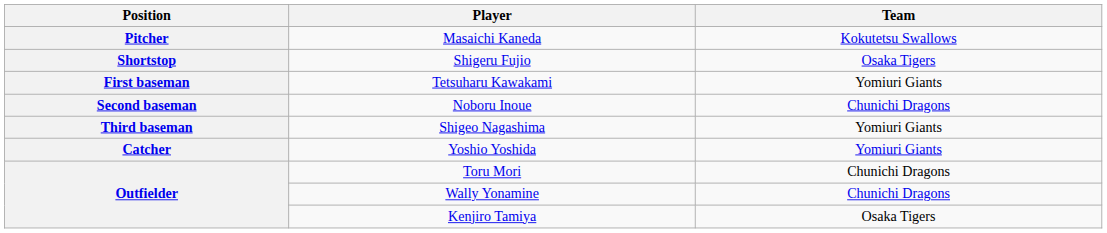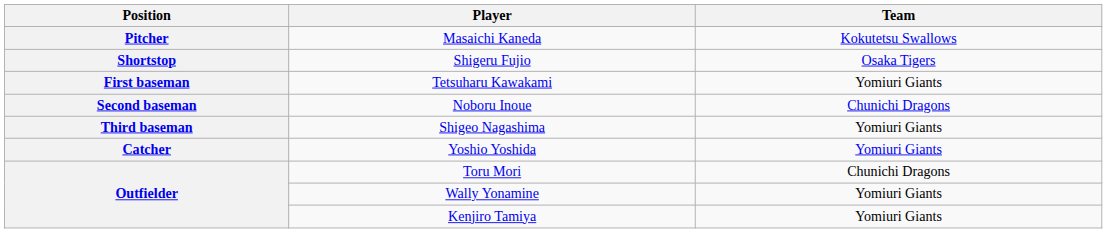 <table class="wikitable" style="text-align:center;">
 <tr>
 <th scope="col" width="7%">Position</th>
 <th scope="col" width="10%">Player</th>
 <th scope="col" width="10%">Team</th>
 </tr>
 <tr>
 <th scope="row" style="text-align:center;"><a href='#'>Pitcher</a></th>
 <td><a href='#'>Masaichi Kaneda</a></td>
 <td><a href='#'>Kokutetsu Swallows</a></td>
 </tr>
 <tr>
 <th scope="row" style="text-align:center;"><a href='#'>Shortstop</a></th>
 <td><a href='#'>Shigeru Fujio</a></td>
 <td><a href='#'>Osaka Tigers</a></td>
 </tr>
 <tr>
 <th scope="row" style="text-align:center;"><a href='#'>First baseman</a></th>
 <td><a href='#'>Tetsuharu Kawakami</a></td>
 <td>Yomiuri Giants</td>
 </tr>
 <tr>
 <th scope="row" style="text-align:center;"><a href='#'>Second baseman</a></th>
 <td><a href='#'>Noboru Inoue</a></td>
 <td><a href='#'>Chunichi Dragons</a></td>
 </tr>
 <tr>
 <th scope="row" style="text-align:center;"><a href='#'>Third baseman</a></th>
 <td><a href='#'>Shigeo Nagashima</a></td>
 <td>Yomiuri Giants</td>
 </tr>
 <tr>
 <th scope="row" style="text-align:center;"><a href='#'>Catcher</a></th>
 <td><a href='#'>Yoshio Yoshida</a></td>
 <td><a href='#'>Yomiuri Giants</a></td>
 </tr>
 <tr>
 <th scope="row" style="text-align:center;" rowspan=3><a href='#'>Outfielder</a></th>
 <td><a href='#'>Toru Mori</a></td>
 <td>Chunichi Dragons</td>
 </tr>
 <tr>
 <td><a href='#'>Wally Yonamine</a></td>
-<td><a href='#'>Chunichi Dragons</a></td>
+<td>Yomiuri Giants</td>
 </tr>
 <tr>
 <td><a href='#'>Kenjiro Tamiya</a></td>
-<td>Osaka Tigers</td>
+<td>Yomiuri Giants</td>
 </tr>
 </table>
